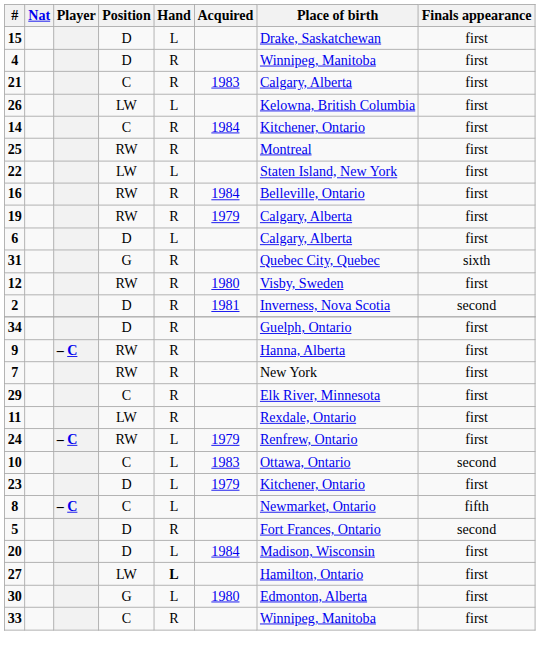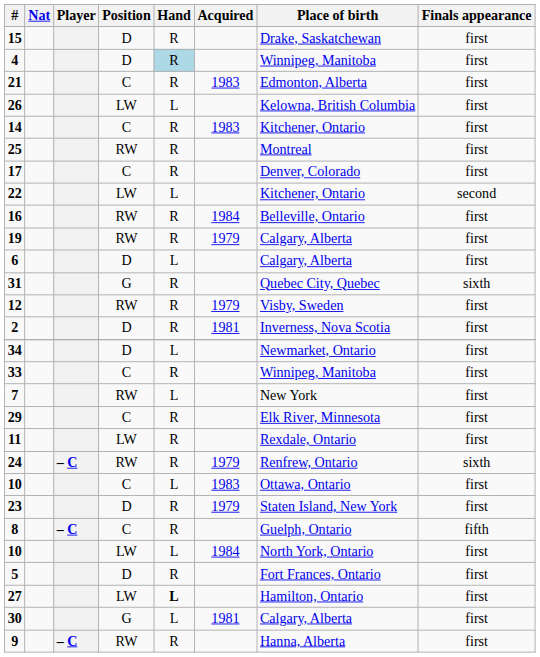 <table class="sortable wikitable plainrowheaders" style="text-align:center;">
 <tr style="background:#ddd;">
 <th scope="col">#</th>
 <th scope="col"><a href='#'>Nat</a></th>
 <th scope="col">Player</th>
 <th scope="col">Position</th>
 <th scope="col">Hand</th>
 <th scope="col">Acquired</th>
 <th scope="col" class="unsortable">Place of birth</th>
 <th scope="col" class="unsortable">Finals appearance</th>
 </tr>
 <tr>
 <td><strong>15</strong></td>
 <td></td>
 <th scope="row" style="text-align:left;"></th>
 <td>D</td>
-<td>L</td>
+<td>R</td>
 <td></td>
 <td style="text-align:left;"><a href='#'>Drake, Saskatchewan</a></td>
 <td>first</td>
 </tr>
 <tr>
 <td><strong>4</strong></td>
 <td></td>
 <th scope="row" style="text-align:left;"></th>
 <td>D</td>
-<td>R</td>
+<td style="background: lightblue;">R</td>
 <td></td>
 <td style="text-align:left;"><a href='#'>Winnipeg, Manitoba</a></td>
 <td>first</td>
 </tr>
 <tr>
 <td><strong>21</strong></td>
 <td></td>
 <th scope="row" style="text-align:left;"></th>
 <td>C</td>
 <td>R</td>
 <td><a href='#'>1983</a></td>
-<td style="text-align:left;"><a href='#'>Calgary, Alberta</a></td>
+<td style="text-align:left;"><a href='#'>Edmonton, Alberta</a></td>
 <td>first</td>
 </tr>
 <tr>
 <td><strong>26</strong></td>
 <td></td>
 <th scope="row" style="text-align:left;"></th>
 <td>LW</td>
 <td>L</td>
 <td></td>
 <td style="text-align:left;"><a href='#'>Kelowna, British Columbia</a></td>
 <td>first</td>
 </tr>
 <tr>
 <td><strong>14</strong></td>
 <td></td>
 <th scope="row" style="text-align:left;"></th>
 <td>C</td>
 <td>R</td>
-<td><a href='#'>1984</a></td>
+<td><a href='#'>1983</a></td>
 <td style="text-align:left;"><a href='#'>Kitchener, Ontario</a></td>
 <td>first</td>
 </tr>
 <tr>
 <td><strong>25</strong></td>
 <td></td>
 <th scope="row" style="text-align:left;"></th>
 <td>RW</td>
 <td>R</td>
 <td></td>
 <td style="text-align:left;"><a href='#'>Montreal</a></td>
 <td>first</td>
 </tr>
 <tr>
+<td><strong>17</strong></td>
+<td></td>
+<th scope="row" style="text-align:left;"></th>
+<td>C</td>
+<td>R</td>
+<td></td>
+<td style="text-align:left;"><a href='#'>Denver, Colorado</a></td>
+<td>first</td>
+</tr>
+<tr>
 <td><strong>22</strong></td>
 <td></td>
 <th scope="row" style="text-align:left;"></th>
 <td>LW</td>
 <td>L</td>
 <td></td>
-<td style="text-align:left;"><a href='#'>Staten Island, New York</a></td>
-<td>first</td>
+<td style="text-align:left;"><a href='#'>Kitchener, Ontario</a></td>
+<td>second </td>
 </tr>
 <tr>
 <td><strong>16</strong></td>
 <td></td>
 <th scope="row" style="text-align:left;"></th>
 <td>RW</td>
 <td>R</td>
 <td><a href='#'>1984</a></td>
 <td style="text-align:left;"><a href='#'>Belleville, Ontario</a></td>
 <td>first</td>
 </tr>
 <tr>
 <td><strong>19</strong></td>
 <td></td>
 <th scope="row" style="text-align:left;"></th>
 <td>RW</td>
 <td>R</td>
 <td><a href='#'>1979</a></td>
 <td style="text-align:left;"><a href='#'>Calgary, Alberta</a></td>
 <td>first</td>
 </tr>
 <tr>
 <td><strong>6</strong></td>
 <td></td>
 <th scope="row" style="text-align:left;"></th>
 <td>D</td>
 <td>L</td>
 <td></td>
 <td style="text-align:left;"><a href='#'>Calgary, Alberta</a></td>
 <td>first</td>
 </tr>
 <tr>
 <td><strong>31</strong></td>
 <td></td>
 <th scope="row" style="text-align:left;"></th>
 <td>G</td>
 <td>R</td>
 <td></td>
 <td style="text-align:left;"><a href='#'>Quebec City, Quebec</a></td>
 <td>sixth </td>
 </tr>
 <tr>
 <td><strong>12</strong></td>
 <td></td>
 <th scope="row" style="text-align:left;"></th>
 <td>RW</td>
 <td>R</td>
-<td><a href='#'>1980</a></td>
+<td><a href='#'>1979</a></td>
 <td style="text-align:left;"><a href='#'>Visby, Sweden</a></td>
 <td>first</td>
 </tr>
 <tr>
 <td><strong>2</strong></td>
 <td></td>
 <th scope="row" style="text-align:left;"></th>
 <td>D</td>
 <td>R</td>
 <td><a href='#'>1981</a></td>
 <td style="text-align:left;"><a href='#'>Inverness, Nova Scotia</a></td>
-<td>second </td>
+<td>first</td>
 </tr>
 <tr>
 </tr>
 <tr>
 <td><strong>34</strong></td>
 <td></td>
 <th scope="row" style="text-align:left;"></th>
 <td>D</td>
-<td>R</td>
+<td>L</td>
 <td></td>
-<td style="text-align:left;"><a href='#'>Guelph, Ontario</a></td>
+<td style="text-align:left;"><a href='#'>Newmarket, Ontario</a></td>
 <td>first</td>
 </tr>
 <tr>
-<td><strong>9</strong></td>
+<td><strong>33</strong></td>
 <td></td>
-<th scope="row" style="text-align:left;"> – <strong><a href='#'>C</a></strong></th>
-<td>RW</td>
+<th scope="row" style="text-align:left;"></th>
+<td>C</td>
 <td>R</td>
 <td></td>
-<td style="text-align:left;"><a href='#'>Hanna, Alberta</a></td>
+<td style="text-align:left;"><a href='#'>Winnipeg, Manitoba</a></td>
 <td>first</td>
 </tr>
 <tr>
 <td><strong>7</strong></td>
 <td></td>
 <th scope="row" style="text-align:left;"></th>
 <td>RW</td>
-<td>R</td>
+<td>L</td>
 <td></td>
 <td style="text-align:left;">New York</td>
 <td>first</td>
 </tr>
 <tr>
 <td><strong>29</strong></td>
 <td></td>
 <th scope="row" style="text-align:left;"></th>
 <td>C</td>
 <td>R</td>
 <td></td>
 <td style="text-align:left;"><a href='#'>Elk River, Minnesota</a></td>
 <td>first</td>
 </tr>
 <tr>
 <td><strong>11</strong></td>
 <td></td>
 <th scope="row" style="text-align:left;"></th>
 <td>LW</td>
 <td>R</td>
 <td></td>
 <td style="text-align:left;"><a href='#'>Rexdale, Ontario</a></td>
 <td>first</td>
 </tr>
 <tr>
 <td><strong>24</strong></td>
 <td></td>
 <th scope="row" style="text-align:left;"> – <strong><a href='#'>C</a></strong></th>
 <td>RW</td>
-<td>L</td>
+<td>R</td>
 <td><a href='#'>1979</a></td>
 <td style="text-align:left;"><a href='#'>Renfrew, Ontario</a></td>
-<td>first</td>
+<td>sixth </td>
 </tr>
 <tr>
 <td><strong>10</strong></td>
 <td></td>
 <th scope="row" style="text-align:left;"></th>
 <td>C</td>
 <td>L</td>
 <td><a href='#'>1983</a></td>
 <td style="text-align:left;"><a href='#'>Ottawa, Ontario</a></td>
-<td>second </td>
+<td>first</td>
 </tr>
 <tr>
 <td><strong>23</strong></td>
 <td></td>
 <th scope="row" style="text-align:left;"></th>
 <td>D</td>
-<td>L</td>
+<td>R</td>
 <td><a href='#'>1979</a></td>
-<td style="text-align:left;"><a href='#'>Kitchener, Ontario</a></td>
+<td style="text-align:left;"><a href='#'>Staten Island, New York</a></td>
 <td>first</td>
 </tr>
 <tr>
 <td><strong>8</strong></td>
 <td></td>
 <th scope="row" style="text-align:left;"> – <strong><a href='#'>C</a></strong></th>
 <td>C</td>
+<td>R</td>
+<td></td>
+<td style="text-align:left;"><a href='#'>Guelph, Ontario</a></td>
+<td>fifth </td>
+</tr>
+<tr>
+<td><strong>10</strong></td>
+<td></td>
+<th scope="row" style="text-align:left;"></th>
+<td>LW</td>
 <td>L</td>
-<td></td>
-<td style="text-align:left;"><a href='#'>Newmarket, Ontario</a></td>
-<td>fifth </td>
+<td><a href='#'>1984</a></td>
+<td style="text-align:left;"><a href='#'>North York, Ontario</a></td>
+<td>first</td>
 </tr>
 <tr>
 <td><strong>5</strong></td>
 <td></td>
 <th scope="row" style="text-align:left;"></th>
 <td>D</td>
 <td>R</td>
 <td></td>
 <td style="text-align:left;"><a href='#'>Fort Frances, Ontario</a></td>
-<td>second </td>
-</tr>
-<tr>
-<td><strong>20</strong></td>
-<td></td>
-<th scope="row" style="text-align:left;"></th>
-<td>D</td>
-<td>L</td>
-<td><a href='#'>1984</a></td>
-<td style="text-align:left;"><a href='#'>Madison, Wisconsin</a></td>
 <td>first</td>
 </tr>
 <tr>
 <td><strong>27</strong></td>
 <td></td>
 <th scope="row" style="text-align:left;"></th>
 <td>LW</td>
 <td><strong>L</strong></td>
 <td></td>
 <td style="text-align:left;"><a href='#'>Hamilton, Ontario</a></td>
 <td>first</td>
 </tr>
 <tr>
 <td><strong>30</strong></td>
 <td></td>
 <th scope="row" style="text-align:left;"></th>
 <td>G</td>
 <td>L</td>
-<td><a href='#'>1980</a></td>
-<td style="text-align:left;"><a href='#'>Edmonton, Alberta</a></td>
+<td><a href='#'>1981</a></td>
+<td style="text-align:left;"><a href='#'>Calgary, Alberta</a></td>
 <td>first</td>
 </tr>
 <tr>
-<td><strong>33</strong></td>
+<td><strong>9</strong></td>
 <td></td>
-<th scope="row" style="text-align:left;"></th>
-<td>C</td>
+<th scope="row" style="text-align:left;"> – <strong><a href='#'>C</a></strong></th>
+<td>RW</td>
 <td>R</td>
 <td></td>
-<td style="text-align:left;"><a href='#'>Winnipeg, Manitoba</a></td>
+<td style="text-align:left;"><a href='#'>Hanna, Alberta</a></td>
 <td>first</td>
 </tr>
 </table>
